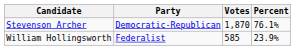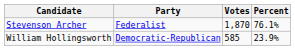 <table class=wikitable>
 <tr>
 <th>Candidate</th>
 <th>Party</th>
 <th>Votes</th>
 <th>Percent</th>
 </tr>
 <tr>
 <td><a href='#'>Stevenson Archer</a></td>
-<td><a href='#'>Democratic-Republican</a></td>
+<td><a href='#'>Federalist</a></td>
 <td>1,870</td>
 <td>76.1%</td>
 </tr>
 <tr>
 <td>William Hollingsworth</td>
-<td><a href='#'>Federalist</a></td>
+<td><a href='#'>Democratic-Republican</a></td>
 <td>585</td>
 <td>23.9%</td>
 </tr>
 </table>
